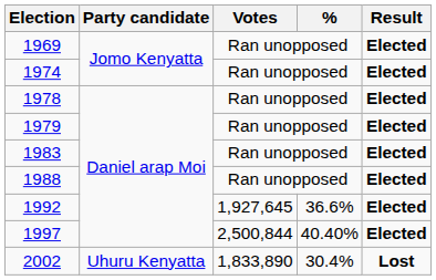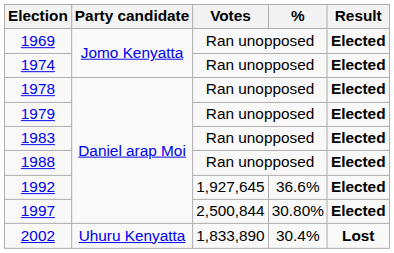 <table class=wikitable style=text-align:center>
 <tr>
 <th><strong>Election</strong></th>
 <th>Party candidate</th>
 <th><strong>Votes</strong></th>
 <th><strong>%</strong></th>
 <th>Result</th>
 </tr>
 <tr>
 <td><a href='#'>1969</a></td>
 <td rowspan="2"><a href='#'>Jomo Kenyatta</a></td>
 <td colspan="2">Ran unopposed</td>
 <td><strong>Elected</strong> </td>
 </tr>
 <tr>
 <td><a href='#'>1974</a></td>
 <td colspan="2">Ran unopposed</td>
 <td><strong>Elected</strong> </td>
 </tr>
 <tr>
 <td><a href='#'>1978</a></td>
 <td rowspan="6"><a href='#'>Daniel arap Moi</a></td>
 <td colspan="2">Ran unopposed</td>
 <td><strong>Elected</strong> </td>
 </tr>
 <tr>
 <td><a href='#'>1979</a></td>
 <td colspan="2">Ran unopposed</td>
 <td><strong>Elected</strong> </td>
 </tr>
 <tr>
 <td><a href='#'>1983</a></td>
 <td colspan="2">Ran unopposed</td>
 <td><strong>Elected</strong> </td>
 </tr>
 <tr>
 <td><a href='#'>1988</a></td>
 <td colspan="2">Ran unopposed</td>
 <td><strong>Elected</strong> </td>
 </tr>
 <tr>
 <td><a href='#'>1992</a></td>
 <td>1,927,645</td>
 <td>36.6%</td>
 <td><strong>Elected</strong> </td>
 </tr>
 <tr>
 <td><a href='#'>1997</a></td>
 <td>2,500,844</td>
-<td>40.40%</td>
+<td>30.80%</td>
 <td><strong>Elected</strong> </td>
 </tr>
 <tr>
 <td><a href='#'>2002</a></td>
 <td><a href='#'>Uhuru Kenyatta</a></td>
 <td>1,833,890</td>
 <td>30.4%</td>
 <td><strong>Lost</strong> </td>
 </tr>
 </table>
